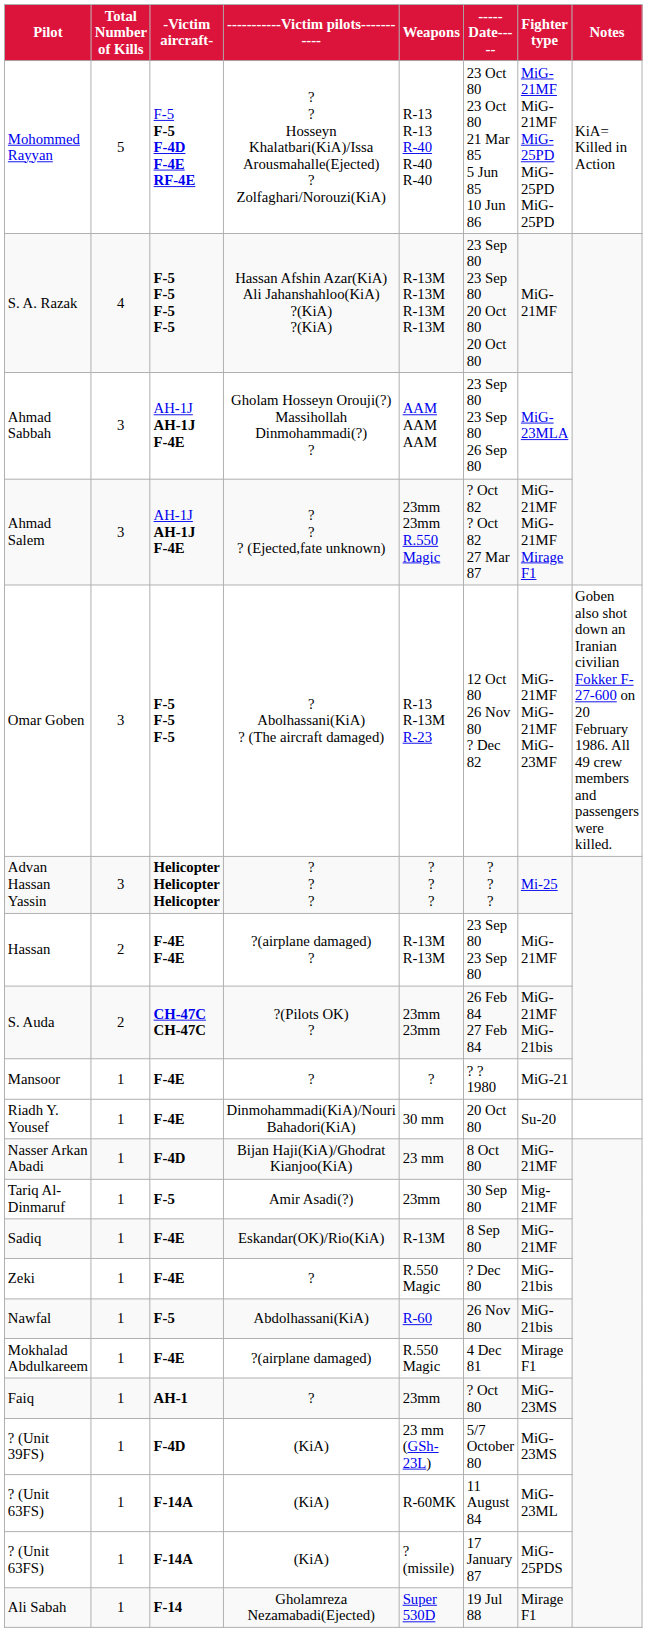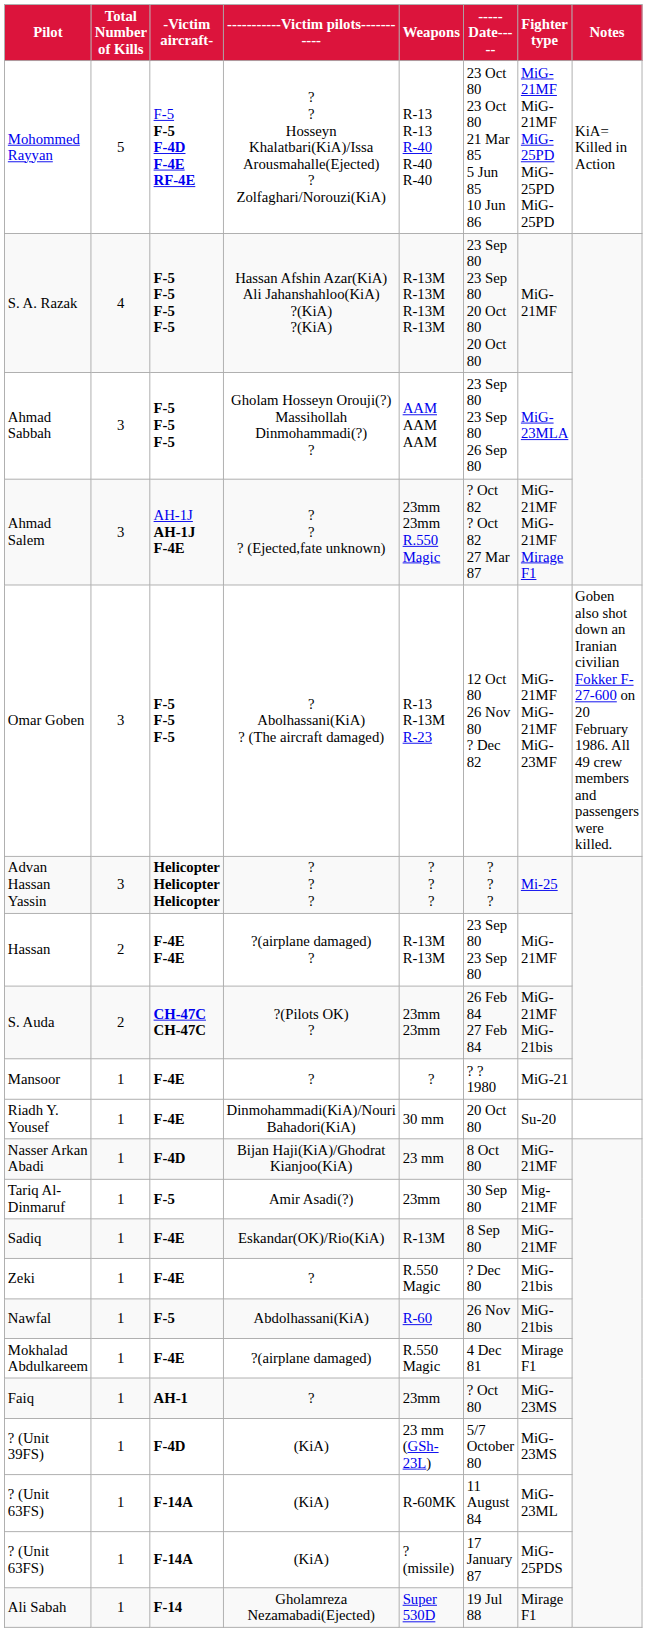 <table class=wikitable>
 <tr style="color:white;">
 <th style="background:crimson;">Pilot</th>
 <th style="background:crimson;">Total Number of Kills</th>
 <th style="background:crimson;">-Victim aircraft-</th>
 <th style="background:crimson;">-----------Victim pilots-----------</th>
 <th style="background:crimson;">Weapons</th>
 <th style="background:crimson;">-----Date-----</th>
 <th style="background:crimson;">Fighter type</th>
 <th style="background:crimson;">Notes</th>
 </tr>
 <tr style="background:#fff;">
 <td><a href='#'>Mohommed Rayyan</a></td>
 <td style="text-align:center;">5</td>
 <td><strong><a href='#'></strong>F-5<strong></a></strong><br><strong>F-5</strong><br><strong><a href='#'>F-4D</a></strong><br><strong><a href='#'>F-4E</a></strong><br><strong><a href='#'>RF-4E</a></strong></td>
 <td style="text-align:center;">?<br>?<br>Hosseyn Khalatbari(KiA)/Issa Arousmahalle(Ejected)<br>?<br>Zolfaghari/Norouzi(KiA)</td>
 <td>R-13<br>R-13<br><a href='#'>R-40</a><br>R-40<br>R-40</td>
 <td>23 Oct 80<br>23 Oct 80<br>21 Mar 85<br>5 Jun 85<br>10 Jun 86</td>
 <td><a href='#'>MiG-21MF</a><br>MiG-21MF<br><a href='#'>MiG-25PD</a><br>MiG-25PD<br>MiG-25PD</td>
 <td>KiA= Killed in Action</td>
 </tr>
 <tr>
 <td>S. A. Razak</td>
 <td style="text-align:center;">4</td>
 <td><strong>F-5</strong><br><strong>F-5</strong><br><strong>F-5</strong><br><strong>F-5</strong></td>
 <td style="text-align:center;">Hassan Afshin Azar(KiA)<br>Ali Jahanshahloo(KiA)<br>?(KiA)<br>?(KiA)</td>
 <td>R-13M<br>R-13M<br>R-13M<br>R-13M</td>
 <td>23 Sep 80<br>23 Sep 80<br>20 Oct 80<br>20 Oct 80</td>
 <td>MiG-21MF</td>
 </tr>
 <tr style="background:#fff;">
 <td>Ahmad Sabbah</td>
 <td style="text-align:center;">3</td>
-<td><strong><a href='#'></strong>AH-1J<strong></a></strong><br><strong>AH-1J</strong><br><strong>F-4E</strong></td>
+<td><strong>F-5</strong><br><strong>F-5</strong><br><strong> F-5</strong></td>
 <td style="text-align:center;">Gholam Hosseyn Orouji(?)<br>Massihollah Dinmohammadi(?)<br>?</td>
 <td><a href='#'>AAM</a><br>AAM<br>AAM</td>
 <td>23 Sep 80<br>23 Sep 80<br>26 Sep 80</td>
 <td><a href='#'>MiG-23MLA</a></td>
 </tr>
 <tr>
 <td>Ahmad Salem</td>
 <td style="text-align:center;">3</td>
 <td><strong><a href='#'></strong>AH-1J<strong></a></strong><br><strong>AH-1J</strong><br><strong>F-4E</strong></td>
 <td style="text-align:center;">?<br>?<br>? (Ejected,fate unknown)</td>
 <td>23mm<br>23mm<br><a href='#'>R.550 Magic</a></td>
 <td>? Oct 82<br>? Oct 82<br>27 Mar 87</td>
 <td>MiG-21MF<br>MiG-21MF<br><a href='#'>Mirage F1</a></td>
 </tr>
 <tr style="background:#fff;">
 <td>Omar Goben</td>
 <td style="text-align:center;">3</td>
 <td><strong>F-5</strong><br><strong>F-5</strong><br><strong>F-5</strong></td>
 <td style="text-align:center;">?<br>Abolhassani(KiA)<br>? (The aircraft damaged)</td>
 <td>R-13<br>R-13M<br><a href='#'>R-23</a></td>
 <td>12 Oct 80<br>26 Nov 80<br>? Dec 82</td>
 <td>MiG-21MF<br>MiG-21MF<br>MiG-23MF</td>
 <td>Goben also shot down an Iranian civilian <a href='#'>Fokker F-27-600</a> on 20 February 1986. All 49 crew members and passengers were killed.</td>
 </tr>
 <tr>
 <td>Advan Hassan Yassin</td>
 <td style="text-align:center;">3</td>
 <td><strong>Helicopter</strong><br><strong>Helicopter</strong><br><strong>Helicopter</strong></td>
 <td style="text-align:center;">?<br>?<br>?</td>
 <td style="text-align:center;">?<br>?<br>?</td>
 <td style="text-align:center;">?<br>?<br>?</td>
 <td><a href='#'>Mi-25</a></td>
 </tr>
 <tr style="background:#fff;">
 <td>Hassan</td>
 <td style="text-align:center;">2</td>
 <td><strong>F-4E</strong><br><strong>F-4E</strong></td>
 <td style="text-align:center;">?(airplane damaged)<br>?</td>
 <td>R-13M<br>R-13M</td>
 <td>23 Sep 80<br>23 Sep 80</td>
 <td>MiG-21MF</td>
 </tr>
 <tr>
 <td>S. Auda</td>
 <td style="text-align:center;">2</td>
 <td><strong><a href='#'>CH-47C</a></strong><br><strong>CH-47C</strong></td>
 <td style="text-align:center;">?(Pilots OK)<br>?</td>
 <td>23mm<br>23mm</td>
 <td>26 Feb 84<br>27 Feb 84</td>
 <td>MiG-21MF<br>MiG-21bis</td>
 </tr>
 <tr style="background:#fff;">
 <td>Mansoor</td>
 <td style="text-align:center;">1</td>
 <td><strong>F-4E</strong></td>
 <td style="text-align:center;">?</td>
 <td style="text-align:center;">?</td>
 <td>? ? 1980</td>
 <td>MiG-21</td>
 </tr>
 <tr style="background:#fff;">
 <td>Riadh Y. Yousef</td>
 <td style="text-align:center;">1</td>
 <td><strong>F-4E</strong></td>
 <td style="text-align:center;">Dinmohammadi(KiA)/Nouri Bahadori(KiA)</td>
 <td>30 mm</td>
 <td>20 Oct 80</td>
 <td>Su-20</td>
 <td></td>
 </tr>
 <tr>
 <td>Nasser Arkan Abadi</td>
 <td style="text-align:center;">1</td>
 <td><strong>F-4D</strong></td>
 <td style="text-align:center;">Bijan Haji(KiA)/Ghodrat Kianjoo(KiA)</td>
 <td>23 mm</td>
 <td>8 Oct 80</td>
 <td>MiG-21MF</td>
 </tr>
 <tr style="background:#fff;">
 <td>Tariq Al-Dinmaruf</td>
 <td style="text-align:center;">1</td>
 <td><strong>F-5</strong></td>
 <td style="text-align:center;">Amir Asadi(?)</td>
 <td>23mm</td>
 <td>30 Sep 80</td>
 <td>Mig-21MF</td>
 </tr>
 <tr>
 <td>Sadiq</td>
 <td style="text-align:center;">1</td>
 <td><strong>F-4E</strong></td>
 <td style="text-align:center;">Eskandar(OK)/Rio(KiA)</td>
 <td>R-13M</td>
 <td>8 Sep 80</td>
 <td>MiG-21MF</td>
 </tr>
 <tr style="background:#fff;">
 <td>Zeki</td>
 <td style="text-align:center;">1</td>
 <td><strong>F-4E</strong></td>
 <td style="text-align:center;">?</td>
 <td>R.550 Magic</td>
 <td>? Dec 80</td>
 <td>MiG-21bis</td>
 </tr>
 <tr>
 <td>Nawfal</td>
 <td style="text-align:center;">1</td>
 <td><strong>F-5</strong></td>
 <td style="text-align:center;">Abdolhassani(KiA)</td>
 <td><a href='#'>R-60</a></td>
 <td>26 Nov 80</td>
 <td>MiG-21bis</td>
 </tr>
 <tr style="background:#fff;">
 <td>Mokhalad Abdulkareem</td>
 <td style="text-align:center;">1</td>
 <td><strong>F-4E</strong></td>
 <td style="text-align:center;">?(airplane damaged)</td>
 <td>R.550 Magic</td>
 <td>4 Dec 81</td>
 <td>Mirage F1</td>
 </tr>
 <tr>
 <td>Faiq</td>
 <td style="text-align:center;">1</td>
 <td><strong>AH-1</strong></td>
 <td style="text-align:center;">?</td>
 <td>23mm</td>
 <td>? Oct 80</td>
 <td>MiG-23MS</td>
 </tr>
 <tr style="background:#fff;">
 <td>? (Unit 39FS)</td>
 <td style="text-align:center;">1</td>
 <td><strong>F-4D</strong></td>
 <td style="text-align:center;">(KiA)</td>
 <td>23 mm (<a href='#'>GSh-23L</a>)</td>
 <td>5/7 October 80</td>
 <td>MiG-23MS</td>
 </tr>
 <tr style="background:#fff;">
 <td>? (Unit 63FS)</td>
 <td style="text-align:center;">1</td>
 <td><strong>F-14A</strong></td>
 <td style="text-align:center;">(KiA)</td>
 <td>R-60MK</td>
 <td>11 August 84</td>
 <td>MiG-23ML</td>
 </tr>
 <tr style="background:#fff;">
 <td>? (Unit 63FS)</td>
 <td style="text-align:center;">1</td>
 <td><strong>F-14A</strong></td>
 <td style="text-align:center;">(KiA)</td>
 <td>? (missile)</td>
 <td>17 January 87</td>
 <td>MiG-25PDS</td>
 </tr>
 <tr>
 <td>Ali Sabah</td>
 <td style="text-align:center;">1</td>
 <td><strong>F-14</strong></td>
 <td style="text-align:center;">Gholamreza Nezamabadi(Ejected)</td>
 <td><a href='#'>Super 530D</a></td>
 <td>19 Jul 88</td>
 <td>Mirage F1</td>
 </tr>
 </table>
